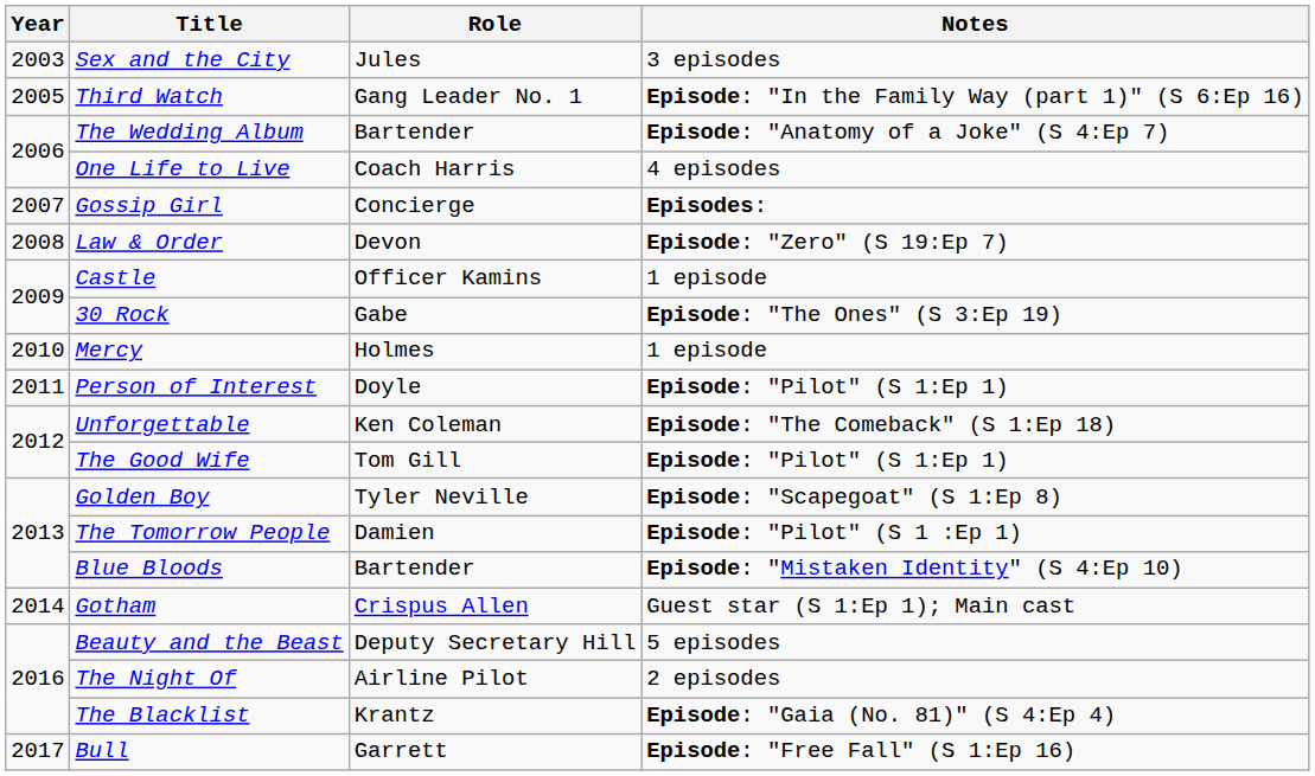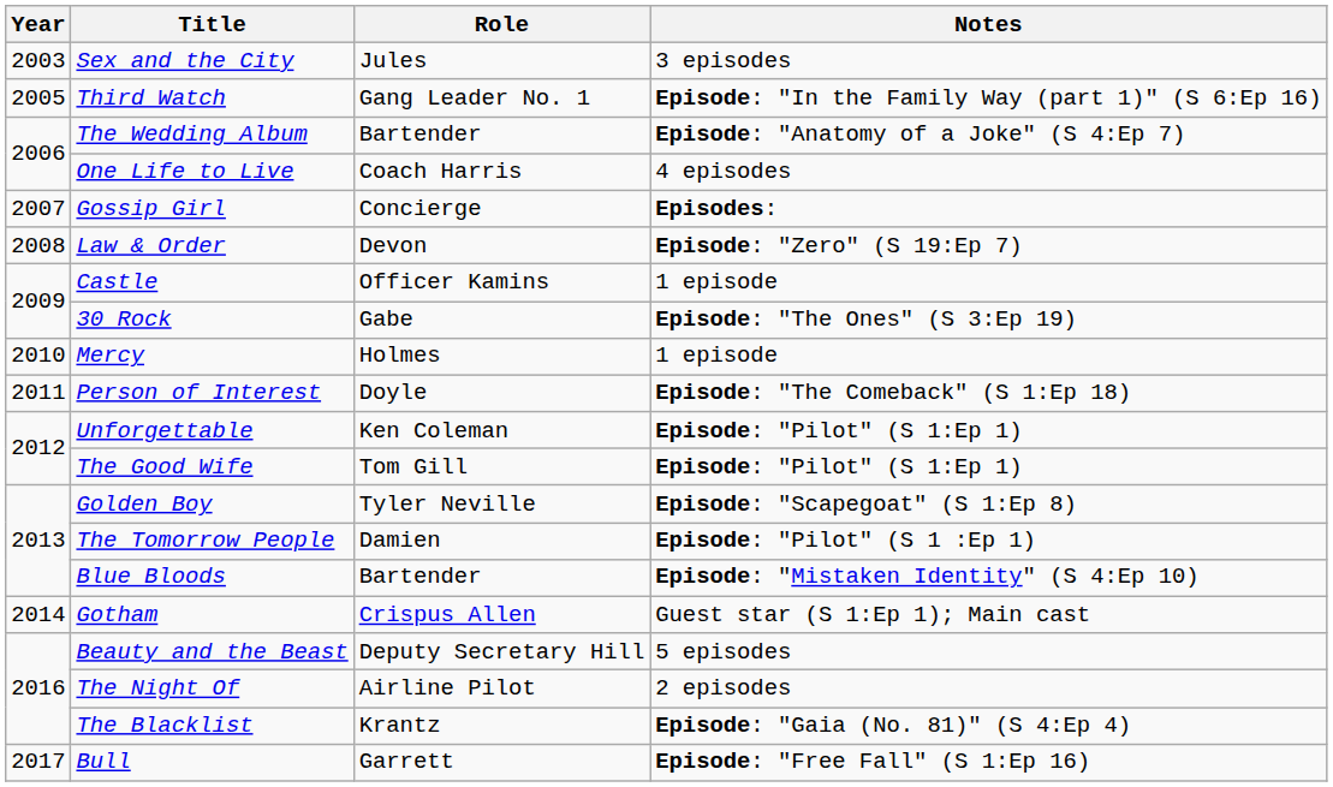 <table class="wikitable sortable">
 <tr>
 <th>Year</th>
 <th>Title</th>
 <th>Role</th>
 <th>Notes</th>
 </tr>
 <tr>
 <td>2003</td>
 <td><em><a href='#'>Sex and the City</a></em></td>
 <td>Jules</td>
 <td>3 episodes</td>
 </tr>
 <tr>
 <td>2005</td>
 <td><em><a href='#'>Third Watch</a></em></td>
 <td>Gang Leader No. 1</td>
 <td><strong>Episode</strong>: "In the Family Way (part 1)" (S 6:Ep 16)</td>
 </tr>
 <tr>
 <td rowspan="2">2006</td>
 <td><em><a href='#'>The Wedding Album</a></em></td>
 <td>Bartender</td>
 <td><strong>Episode</strong>: "Anatomy of a Joke" (S 4:Ep 7)</td>
 </tr>
 <tr>
 <td><em><a href='#'>One Life to Live</a></em></td>
 <td>Coach Harris</td>
 <td>4 episodes</td>
 </tr>
 <tr>
 <td>2007</td>
 <td><em><a href='#'>Gossip Girl</a></em></td>
 <td>Concierge</td>
 <td><strong>Episodes</strong>: </td>
 </tr>
 <tr>
 <td>2008</td>
 <td><em><a href='#'>Law & Order</a></em></td>
 <td>Devon</td>
 <td><strong>Episode</strong>: "Zero" (S 19:Ep 7)</td>
 </tr>
 <tr>
 <td rowspan="2">2009</td>
 <td><em><a href='#'>Castle</a></em></td>
 <td>Officer Kamins</td>
 <td>1 episode</td>
 </tr>
 <tr>
 <td><em><a href='#'>30 Rock</a></em></td>
 <td>Gabe</td>
 <td><strong>Episode</strong>: "The Ones" (S 3:Ep 19)</td>
 </tr>
 <tr>
 <td>2010</td>
 <td><em><a href='#'>Mercy</a></em></td>
 <td>Holmes</td>
 <td>1 episode</td>
 </tr>
 <tr>
 <td>2011</td>
 <td><em><a href='#'>Person of Interest</a></em></td>
 <td>Doyle</td>
-<td><strong>Episode</strong>: "Pilot" (S 1:Ep 1)</td>
+<td><strong>Episode</strong>: "The Comeback" (S 1:Ep 18)</td>
 </tr>
 <tr>
 <td rowspan="2">2012</td>
 <td><em><a href='#'>Unforgettable</a></em></td>
 <td>Ken Coleman</td>
-<td><strong>Episode</strong>: "The Comeback" (S 1:Ep 18)</td>
+<td><strong>Episode</strong>: "Pilot" (S 1:Ep 1)</td>
 </tr>
 <tr>
 <td><em><a href='#'>The Good Wife</a></em></td>
 <td>Tom Gill</td>
 <td><strong>Episode</strong>: "Pilot" (S 1:Ep 1)</td>
 </tr>
 <tr>
 <td rowspan="3">2013</td>
 <td><em><a href='#'>Golden Boy</a></em></td>
 <td>Tyler Neville</td>
 <td><strong>Episode</strong>: "Scapegoat" (S 1:Ep 8)</td>
 </tr>
 <tr>
 <td><em><a href='#'>The Tomorrow People</a></em></td>
 <td>Damien</td>
 <td><strong>Episode</strong>: "Pilot" (S 1 :Ep 1)</td>
 </tr>
 <tr>
 <td><em><a href='#'>Blue Bloods</a></em></td>
 <td>Bartender</td>
 <td><strong>Episode</strong>: "<a href='#'>Mistaken Identity</a>" (S 4:Ep 10)</td>
 </tr>
 <tr>
 <td>2014</td>
 <td><em><a href='#'>Gotham</a></em></td>
 <td><a href='#'>Crispus Allen</a></td>
 <td>Guest star (S 1:Ep 1); Main cast</td>
 </tr>
 <tr>
 <td rowspan="3">2016</td>
 <td><em><a href='#'>Beauty and the Beast</a></em></td>
 <td>Deputy Secretary Hill</td>
 <td>5 episodes</td>
 </tr>
 <tr>
 <td><em><a href='#'>The Night Of</a></em></td>
 <td>Airline Pilot</td>
 <td>2 episodes</td>
 </tr>
 <tr>
 <td><em><a href='#'>The Blacklist</a></em></td>
 <td>Krantz</td>
 <td><strong>Episode</strong>: "Gaia (No. 81)" (S 4:Ep 4)</td>
 </tr>
 <tr>
 <td>2017</td>
 <td><em><a href='#'>Bull</a></em></td>
 <td>Garrett</td>
 <td><strong>Episode</strong>: "Free Fall" (S 1:Ep 16)</td>
 </tr>
 </table>
